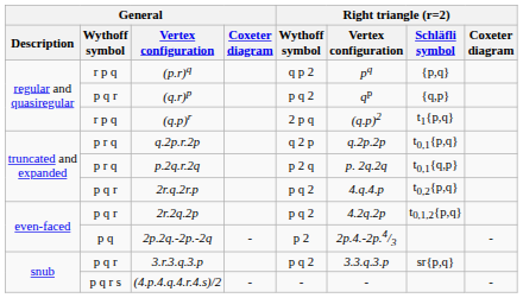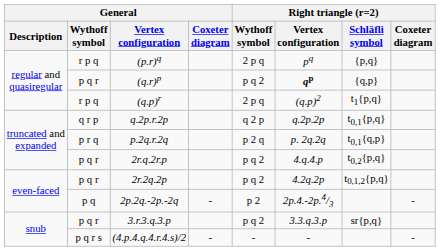 <table class="wikitable">
 <tr>
 <th colspan=4>General</th>
 <th colspan=4>Right triangle (r=2)</th>
 </tr>
 <tr>
 <th>Description</th>
 <th>Wythoff<br>symbol</th>
 <th><a href='#'>Vertex<br>configuration</a></th>
 <th><a href='#'>Coxeter<br>diagram</a><br></th>
 <th>Wythoff<br>symbol</th>
 <th>Vertex<br>configuration</th>
 <th><a href='#'>Schläfli<br>symbol</a></th>
 <th>Coxeter<br>diagram<br></th>
 </tr>
 <tr align=center>
 <td rowspan=3><a href='#'>regular</a> and<br><a href='#'>quasiregular</a></td>
 <td>r  p q</td>
 <td><em>(p.r)<sup>q</sup></em></td>
 <td></td>
-<td>q  p 2</td>
+<td>2  p q</td>
 <td><em>p<sup>q</sup></em></td>
 <td>{p,q}</td>
 <td></td>
 </tr>
 <tr align=center>
 <td>p  q r</td>
 <td><em>(q.r)<sup>p</sup></em></td>
 <td></td>
 <td>p  q 2</td>
-<td><em>q</em><sup>p</sup></td>
+<td><strong><em>q</em><sup>p</sup></strong></td>
 <td>{q,p}</td>
 <td></td>
 </tr>
 <tr align=center>
 <td>r  p q</td>
 <td><em>(q.p)<sup>r</sup></em></td>
 <td></td>
 <td>2  p q</td>
 <td><em>(q.p)<sup>2</sup></em></td>
 <td>t<sub>1</sub>{p,q}</td>
 <td></td>
 </tr>
 <tr align=center>
 <td rowspan=3><a href='#'>truncated</a> and<br><a href='#'>expanded</a></td>
-<td>p r  q</td>
+<td>q r  p</td>
 <td><em>q.2p.r.2p</em></td>
 <td></td>
 <td>q 2  p</td>
 <td><em>q.2p.2p</em></td>
 <td>t<sub>0,1</sub>{p,q}</td>
 <td></td>
 </tr>
 <tr align=center>
 <td>p r  q</td>
 <td><em>p.2q.r.2q</em></td>
 <td></td>
 <td>p 2  q</td>
 <td><em>p. 2q.2q</em></td>
 <td>t<sub>0,1</sub>{q,p}</td>
 <td></td>
 </tr>
 <tr align=center>
 <td>p q  r</td>
 <td><em>2r.q.2r.p</em></td>
 <td></td>
 <td>p q  2</td>
 <td><em>4.q.4.p</em></td>
 <td>t<sub>0,2</sub>{p,q}</td>
 <td></td>
 </tr>
 <tr align=center>
 <td rowspan=2><a href='#'>even-faced</a></td>
 <td>p q r </td>
 <td><em>2r.2q.2p</em></td>
 <td></td>
 <td>p q 2 </td>
 <td><em>4.2q.2p</em></td>
 <td>t<sub>0,1,2</sub>{p,q}</td>
 <td></td>
 </tr>
 <tr align=center>
 <td>p q  </td>
 <td><em>2p.2q.-2p.-2q</em></td>
 <td>-</td>
 <td>p 2  </td>
 <td><em>2p.4.-2p.<sup>4</sup>/<sub>3</sub></em></td>
 <td></td>
 <td>-</td>
 </tr>
 <tr align=center>
 <td rowspan=2><a href='#'>snub</a></td>
 <td> p q r</td>
 <td><em>3.r.3.q.3.p</em></td>
 <td></td>
 <td> p q 2</td>
 <td><em>3.3.q.3.p</em></td>
 <td>sr{p,q}</td>
 <td></td>
 </tr>
 <tr align=center>
 <td> p q r s</td>
 <td><em>(4.p.4.q.4.r.4.s)/2</em></td>
 <td>-</td>
 <td>-</td>
 <td>-</td>
 <td></td>
 <td>-</td>
 </tr>
 </table>
